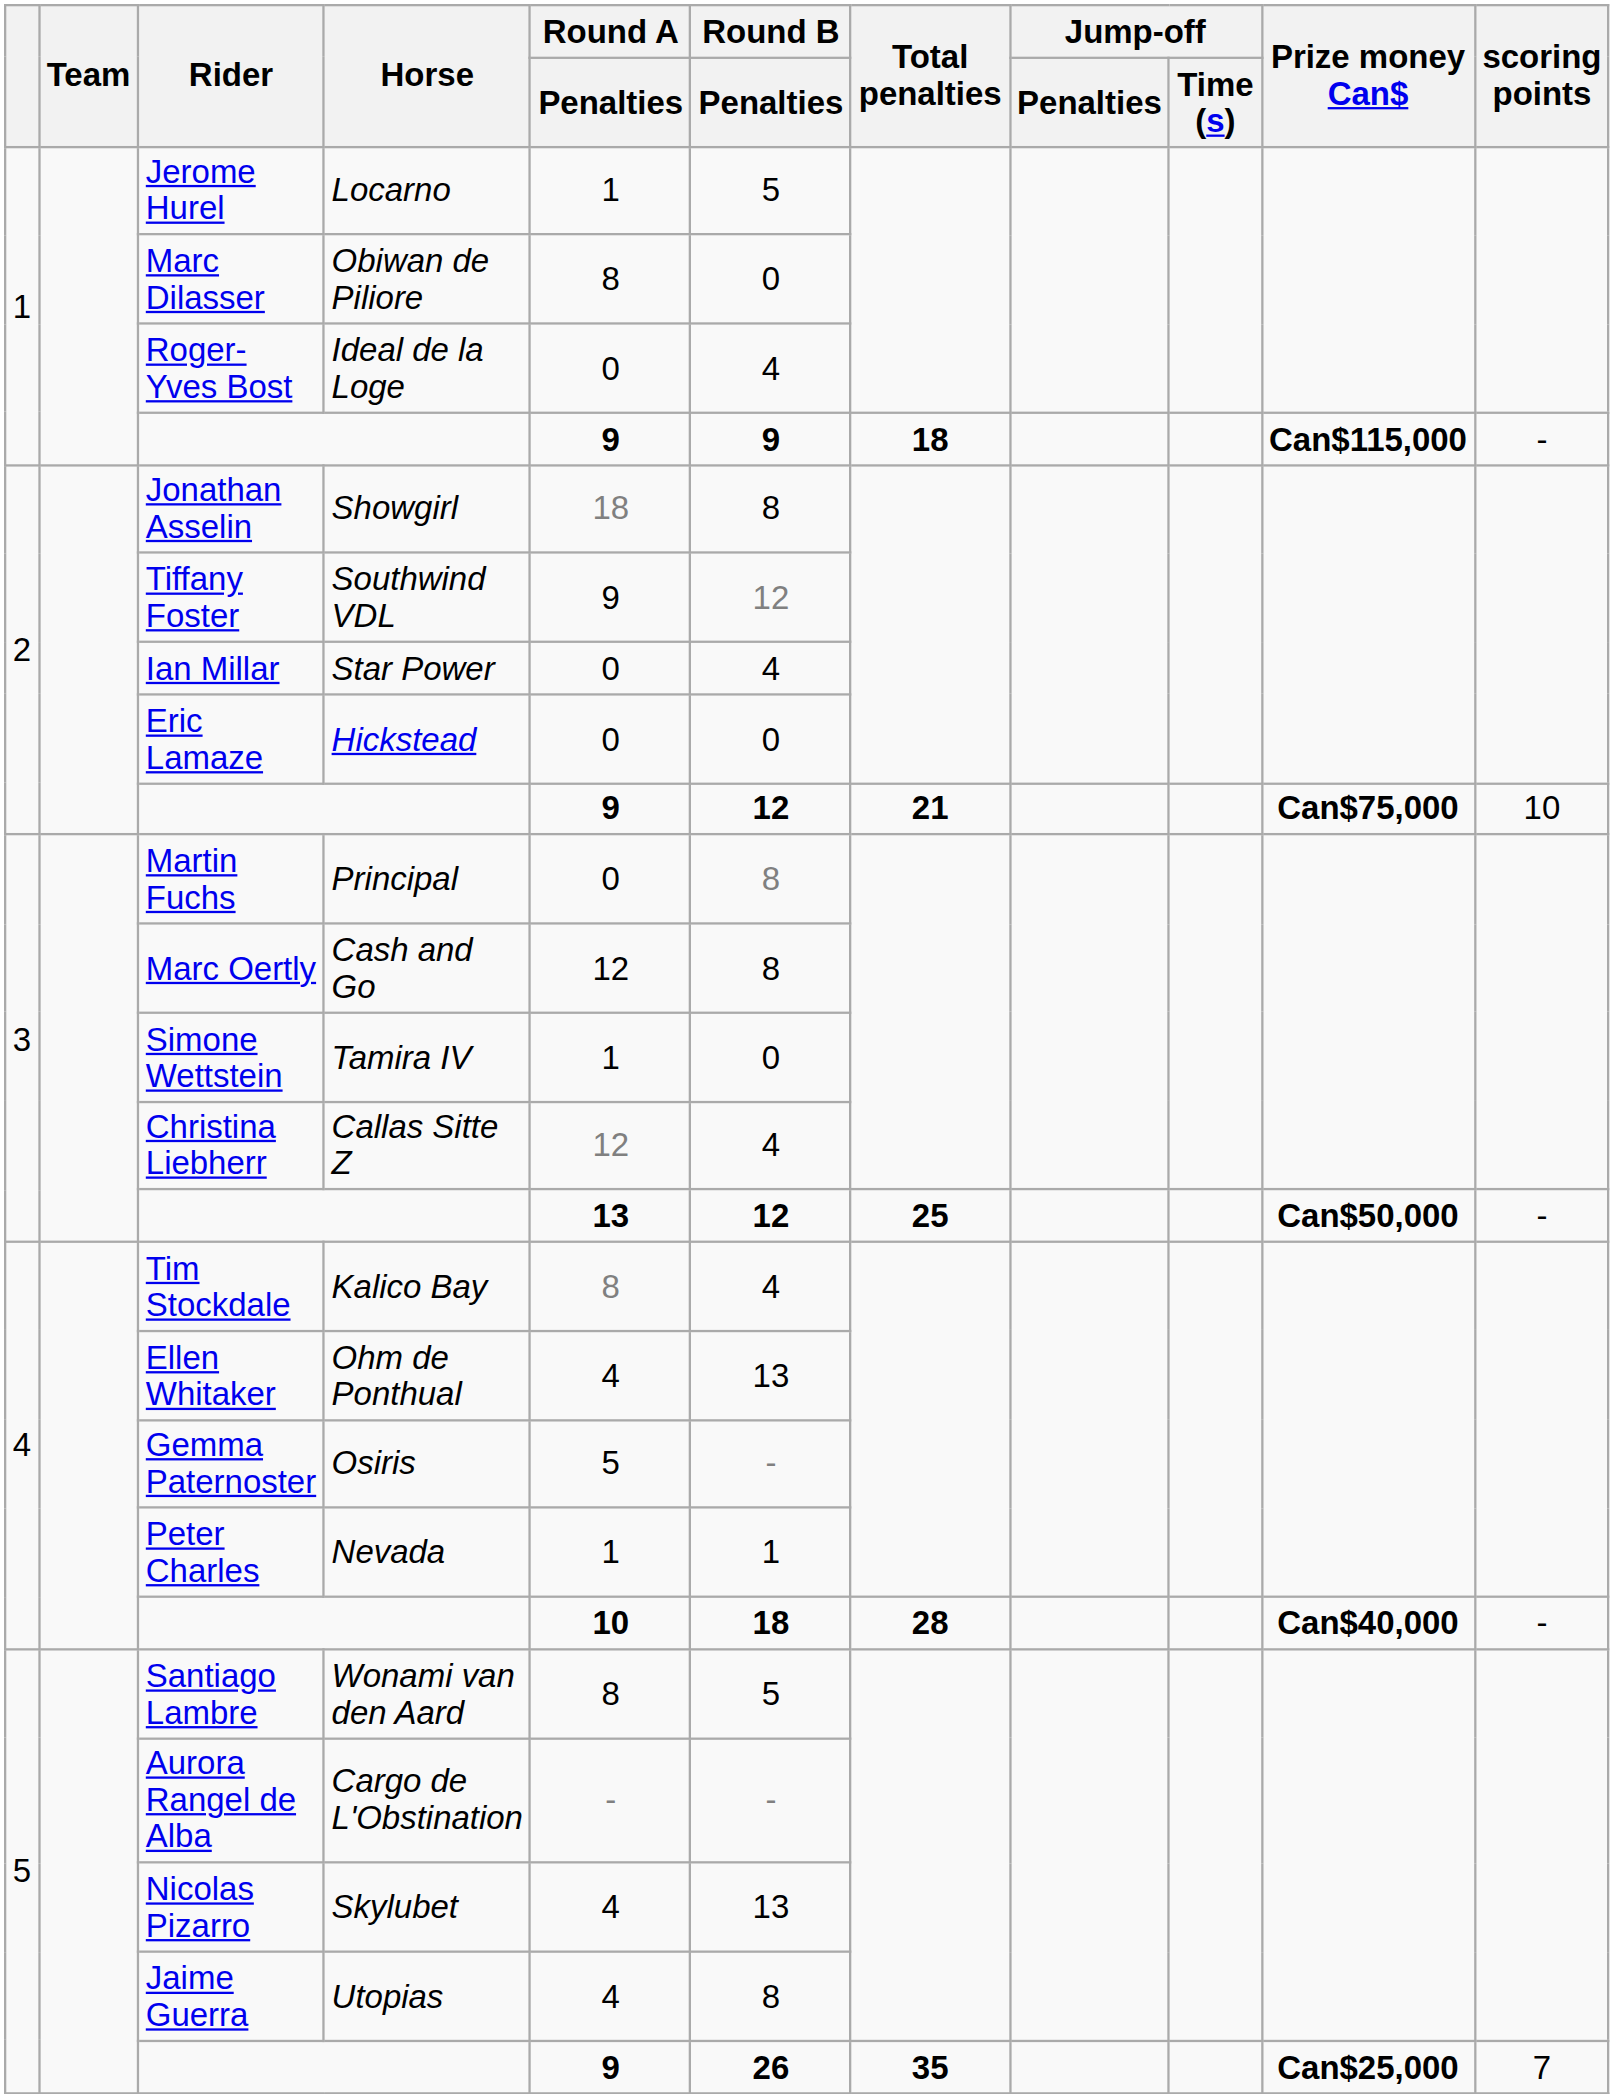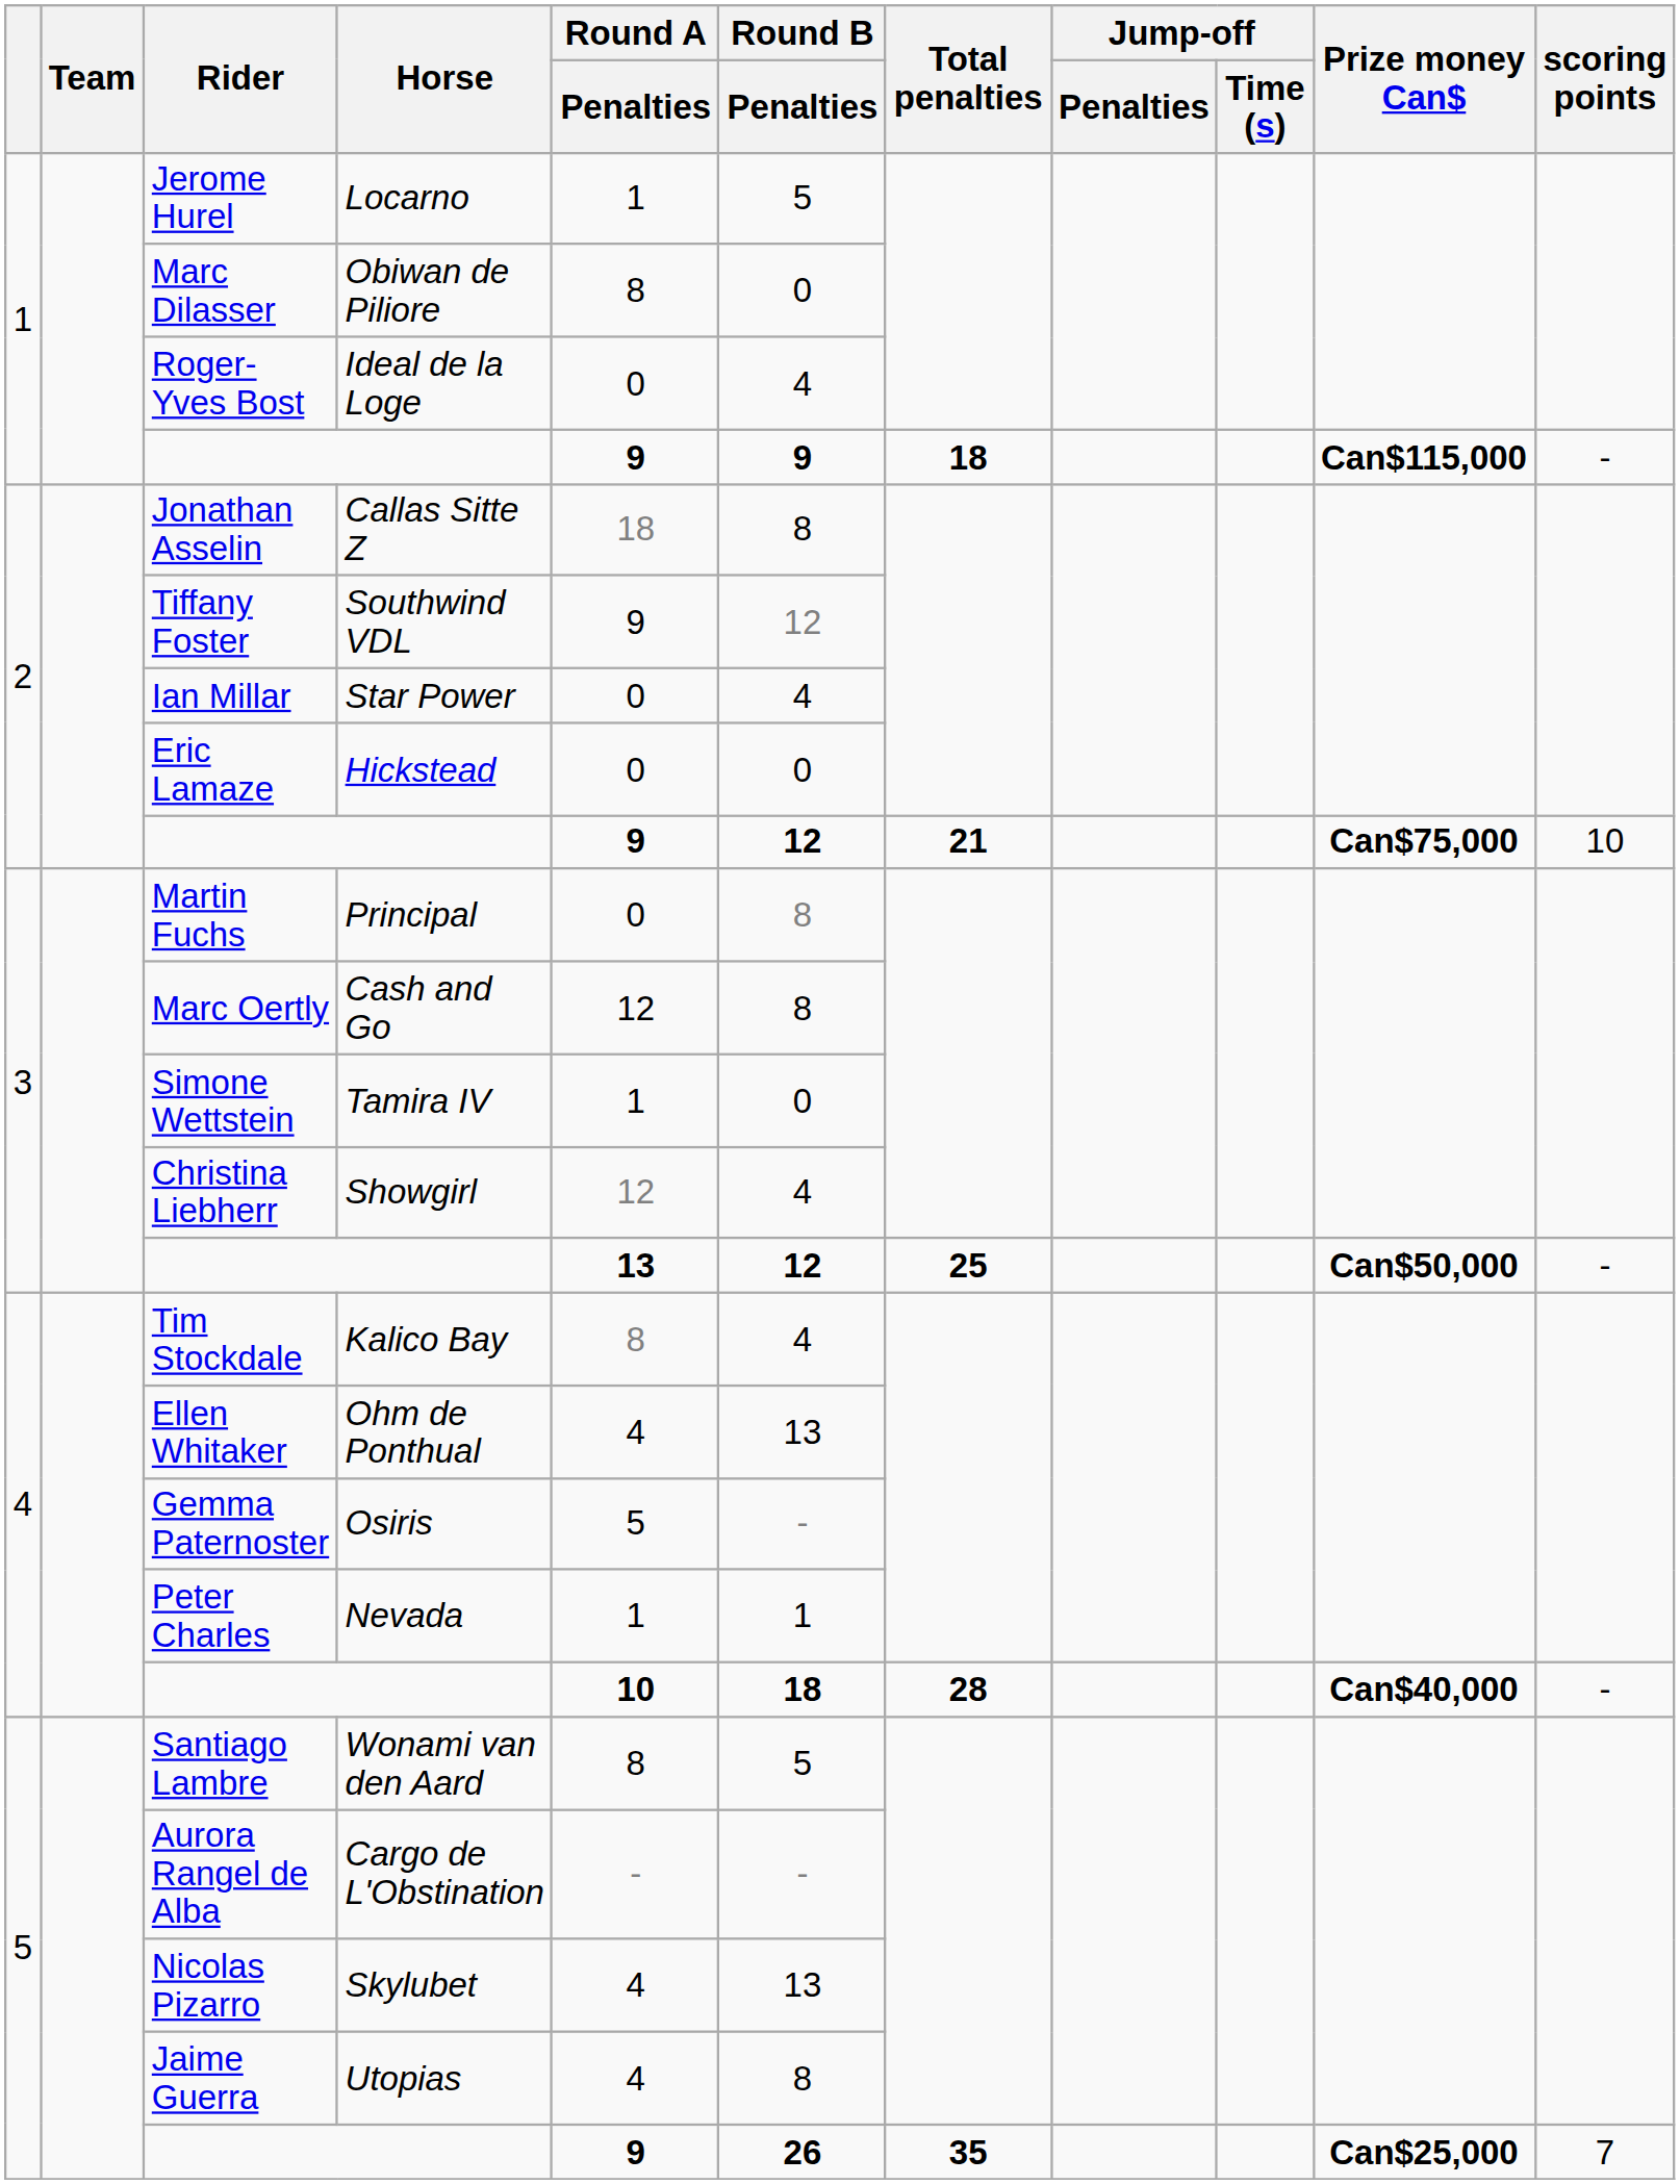 <table class="wikitable" style="font-size: 90%">
 <tr>
 <th rowspan=2 width=20></th>
 <th rowspan=2 width=125>Team</th>
 <th rowspan=2 width=200>Rider</th>
 <th rowspan=2 width=200>Horse</th>
 <th>Round A</th>
 <th>Round B</th>
 <th rowspan=2 width=75>Total penalties</th>
 <th colspan=2>Jump-off</th>
 <th rowspan=2 width=75>Prize money<br><a href='#'>Can$</a></th>
 <th rowspan=2 width=60>scoring<br>points</th>
 </tr>
 <tr>
 <th width=75>Penalties</th>
 <th width=75>Penalties</th>
 <th width=75>Penalties</th>
 <th width=75>Time<br>(<a href='#'>s</a>)</th>
 </tr>
 <tr>
 <td rowspan=4 align=center>1</td>
 <td rowspan=4></td>
 <td><a href='#'>Jerome Hurel</a></td>
 <td><em>Locarno</em></td>
 <td align=center>1</td>
 <td align=center>5</td>
 <td rowspan=3></td>
 <td rowspan=3></td>
 <td rowspan=3></td>
 <td rowspan=3></td>
 </tr>
 <tr>
 <td><a href='#'>Marc Dilasser</a></td>
 <td><em>Obiwan de Piliore</em></td>
 <td align=center>8</td>
 <td align=center>0</td>
 </tr>
 <tr>
 <td><a href='#'>Roger-Yves Bost</a></td>
 <td><em>Ideal de la Loge</em></td>
 <td align=center>0</td>
 <td align=center>4</td>
 </tr>
 <tr>
 <td colspan=2></td>
 <td align=center><strong>9</strong></td>
 <td align=center><strong>9</strong></td>
 <td align=center><strong>18</strong></td>
 <td></td>
 <td></td>
 <td align=center><strong>Can$115,000</strong></td>
 <td align=center>-</td>
 </tr>
 <tr>
 <td rowspan=5 align=center>2</td>
 <td rowspan=5></td>
 <td><a href='#'>Jonathan Asselin</a></td>
-<td><em>Showgirl</em></td>
+<td><em>Callas Sitte Z</em></td>
 <td align=center style=color:gray>18</td>
 <td align=center>8</td>
 <td rowspan=4></td>
 <td rowspan=4></td>
 <td rowspan=4></td>
 <td rowspan=4></td>
 </tr>
 <tr>
 <td><a href='#'>Tiffany Foster</a></td>
 <td><em>Southwind VDL</em></td>
 <td align=center>9</td>
 <td align=center style=color:gray>12</td>
 </tr>
 <tr>
 <td><a href='#'>Ian Millar</a></td>
 <td><em>Star Power</em></td>
 <td align=center>0</td>
 <td align=center>4</td>
 </tr>
 <tr>
 <td><a href='#'>Eric Lamaze</a></td>
 <td><em><a href='#'>Hickstead</a></em></td>
 <td align=center>0</td>
 <td align=center>0</td>
 </tr>
 <tr>
 <td colspan=2></td>
 <td align=center><strong>9</strong></td>
 <td align=center><strong>12</strong></td>
 <td align=center><strong>21</strong></td>
 <td></td>
 <td></td>
 <td align=center><strong>Can$75,000</strong></td>
 <td align=center>10</td>
 </tr>
 <tr>
 <td rowspan=5 align=center>3</td>
 <td rowspan=5></td>
 <td><a href='#'>Martin Fuchs</a></td>
 <td><em>Principal</em></td>
 <td align=center>0</td>
 <td align=center style=color:gray>8</td>
 <td rowspan=4></td>
 <td rowspan=4></td>
 <td rowspan=4></td>
 <td rowspan=4></td>
 </tr>
 <tr>
 <td><a href='#'>Marc Oertly</a></td>
 <td><em>Cash and Go</em></td>
 <td align=center>12</td>
 <td align=center>8</td>
 </tr>
 <tr>
 <td><a href='#'>Simone Wettstein</a></td>
 <td><em>Tamira IV</em></td>
 <td align=center>1</td>
 <td align=center>0</td>
 </tr>
 <tr>
 <td><a href='#'>Christina Liebherr</a></td>
-<td><em>Callas Sitte Z</em></td>
+<td><em>Showgirl</em></td>
 <td align=center style=color:gray>12</td>
 <td align=center>4</td>
 </tr>
 <tr>
 <td colspan=2></td>
 <td align=center><strong>13</strong></td>
 <td align=center><strong>12</strong></td>
 <td align=center><strong>25</strong></td>
 <td></td>
 <td></td>
 <td align=center><strong>Can$50,000</strong></td>
 <td align=center>-</td>
 </tr>
 <tr>
 <td rowspan=5 align=center>4</td>
 <td rowspan=5></td>
 <td><a href='#'>Tim Stockdale</a></td>
 <td><em>Kalico Bay</em></td>
 <td align=center style=color:gray>8</td>
 <td align=center>4</td>
 <td rowspan=4></td>
 <td rowspan=4></td>
 <td rowspan=4></td>
 <td rowspan=4></td>
 <td rowspan=4></td>
 </tr>
 <tr>
 <td><a href='#'>Ellen Whitaker</a></td>
 <td><em>Ohm de Ponthual</em></td>
 <td align=center>4</td>
 <td align=center>13</td>
 </tr>
 <tr>
 <td><a href='#'>Gemma Paternoster</a></td>
 <td><em>Osiris</em></td>
 <td align=center>5</td>
 <td align=center style=color:gray>-</td>
 </tr>
 <tr>
 <td><a href='#'>Peter Charles</a></td>
 <td><em>Nevada</em></td>
 <td align=center>1</td>
 <td align=center>1</td>
 </tr>
 <tr>
 <td colspan=2></td>
 <td align=center><strong>10</strong></td>
 <td align=center><strong>18</strong></td>
 <td align=center><strong>28</strong></td>
 <td></td>
 <td></td>
 <td align=center><strong>Can$40,000</strong></td>
 <td align=center>-</td>
 </tr>
 <tr>
 <td rowspan=5 align=center>5</td>
 <td rowspan=5></td>
 <td><a href='#'>Santiago Lambre</a></td>
 <td><em>Wonami van den Aard</em></td>
 <td align=center>8</td>
 <td align=center>5</td>
 <td rowspan=4></td>
 <td rowspan=4></td>
 <td rowspan=4></td>
 <td rowspan=4></td>
 </tr>
 <tr>
 <td><a href='#'>Aurora Rangel de Alba</a></td>
 <td><em>Cargo de L'Obstination</em></td>
 <td align=center style=color:gray>-</td>
 <td align=center style=color:gray>-</td>
 </tr>
 <tr>
 <td><a href='#'>Nicolas Pizarro</a></td>
 <td><em>Skylubet</em></td>
 <td align=center>4</td>
 <td align=center>13</td>
 </tr>
 <tr>
 <td><a href='#'>Jaime Guerra</a></td>
 <td><em>Utopias</em></td>
 <td align=center>4</td>
 <td align=center>8</td>
 </tr>
 <tr>
 <td colspan=2></td>
 <td align=center><strong>9</strong></td>
 <td align=center><strong>26</strong></td>
 <td align=center><strong>35</strong></td>
 <td></td>
 <td></td>
 <td align=center><strong>Can$25,000</strong></td>
 <td align=center>7</td>
 </tr>
 <tr>
 </tr>
 </table>
